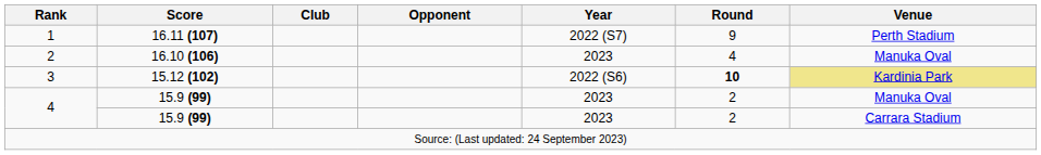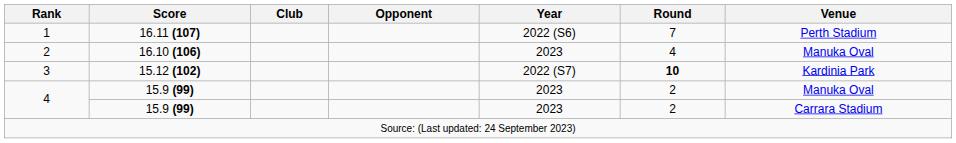 <table class="wikitable"  style="text-align:center; width:100%;">
 <tr>
 <th>Rank</th>
 <th>Score</th>
 <th>Club</th>
 <th>Opponent</th>
 <th>Year</th>
 <th>Round</th>
 <th>Venue</th>
 </tr>
 <tr>
 <td>1</td>
 <td>16.11 <strong>(107)</strong></td>
 <td></td>
 <td></td>
-<td>2022 (S7)</td>
-<td>9</td>
+<td>2022 (S6)</td>
+<td>7</td>
 <td><a href='#'>Perth Stadium</a></td>
 </tr>
 <tr>
 <td>2</td>
 <td>16.10 <strong>(106)</strong></td>
 <td></td>
 <td></td>
 <td>2023</td>
 <td>4</td>
 <td><a href='#'>Manuka Oval</a></td>
 </tr>
 <tr>
 <td>3</td>
 <td>15.12 <strong>(102)</strong></td>
 <td></td>
 <td></td>
-<td>2022 (S6)</td>
+<td>2022 (S7)</td>
 <td><strong>10</strong></td>
-<td style="background: khaki;"><a href='#'>Kardinia Park</a></td>
+<td><a href='#'>Kardinia Park</a></td>
 </tr>
 <tr>
 <td rowspan=2>4</td>
 <td>15.9 <strong>(99)</strong></td>
 <td></td>
 <td></td>
 <td>2023</td>
 <td>2</td>
 <td><a href='#'>Manuka Oval</a></td>
 </tr>
 <tr>
 <td>15.9 <strong>(99)</strong></td>
 <td></td>
 <td></td>
 <td>2023</td>
 <td>2</td>
 <td><a href='#'>Carrara Stadium</a></td>
 </tr>
 <tr>
 <td colspan=7><small>Source: (Last updated: 24 September 2023)</small></td>
 </tr>
 </table>
